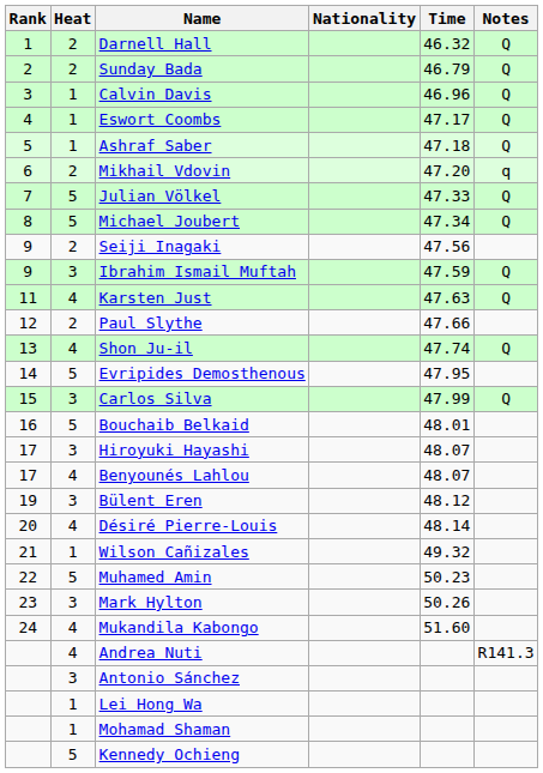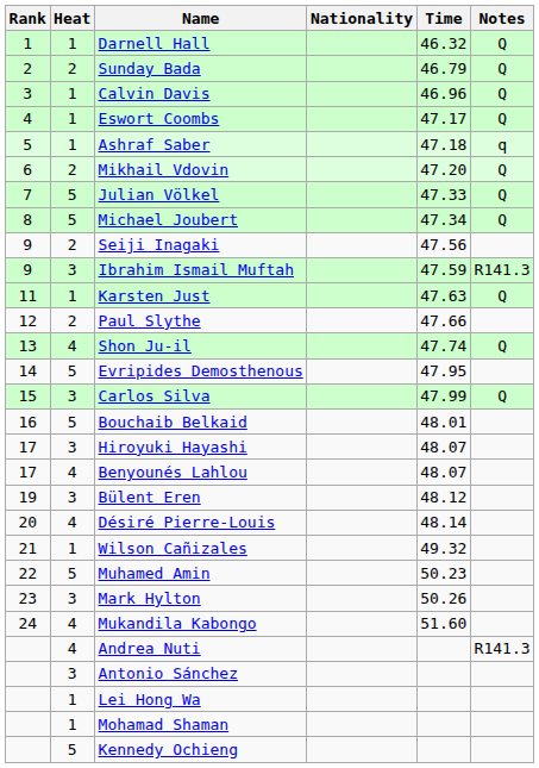 <table class="wikitable sortable" style="text-align:center">
 <tr>
 <th>Rank</th>
 <th>Heat</th>
 <th>Name</th>
 <th>Nationality</th>
 <th>Time</th>
 <th>Notes</th>
 </tr>
 <tr bgcolor=ccffcc>
 <td>1</td>
-<td>2</td>
+<td>1</td>
 <td align="left"><a href='#'>Darnell Hall</a></td>
 <td align=left></td>
 <td>46.32</td>
 <td>Q</td>
 </tr>
 <tr bgcolor=ccffcc>
 <td>2</td>
 <td>2</td>
 <td align="left"><a href='#'>Sunday Bada</a></td>
 <td align=left></td>
 <td>46.79</td>
 <td>Q</td>
 </tr>
 <tr bgcolor=ccffcc>
 <td>3</td>
 <td>1</td>
 <td align="left"><a href='#'>Calvin Davis</a></td>
 <td align=left></td>
 <td>46.96</td>
 <td>Q</td>
 </tr>
 <tr bgcolor=ccffcc>
 <td>4</td>
 <td>1</td>
 <td align="left"><a href='#'>Eswort Coombs</a></td>
 <td align=left></td>
 <td>47.17</td>
 <td>Q</td>
 </tr>
 <tr bgcolor=ddffdd>
 <td>5</td>
 <td>1</td>
 <td align="left"><a href='#'>Ashraf Saber</a></td>
 <td align=left></td>
 <td>47.18</td>
-<td>Q</td>
+<td>q</td>
 </tr>
 <tr bgcolor=ddffdd>
 <td>6</td>
 <td>2</td>
 <td align="left"><a href='#'>Mikhail Vdovin</a></td>
 <td align=left></td>
 <td>47.20</td>
-<td>q</td>
+<td>Q</td>
 </tr>
 <tr bgcolor=ccffcc>
 <td>7</td>
 <td>5</td>
 <td align="left"><a href='#'>Julian Völkel</a></td>
 <td align=left></td>
 <td>47.33</td>
 <td>Q</td>
 </tr>
 <tr bgcolor=ccffcc>
 <td>8</td>
 <td>5</td>
 <td align="left"><a href='#'>Michael Joubert</a></td>
 <td align=left></td>
 <td>47.34</td>
 <td>Q</td>
 </tr>
 <tr>
 <td>9</td>
 <td>2</td>
 <td align="left"><a href='#'>Seiji Inagaki</a></td>
 <td align=left></td>
 <td>47.56</td>
 <td></td>
 </tr>
 <tr bgcolor=ccffcc>
 <td>9</td>
 <td>3</td>
 <td align="left"><a href='#'>Ibrahim Ismail Muftah</a></td>
 <td align=left></td>
 <td>47.59</td>
-<td>Q</td>
+<td>R141.3</td>
 </tr>
 <tr bgcolor=ccffcc>
 <td>11</td>
-<td>4</td>
+<td>1</td>
 <td align="left"><a href='#'>Karsten Just</a></td>
 <td align=left></td>
 <td>47.63</td>
 <td>Q</td>
 </tr>
 <tr>
 <td>12</td>
 <td>2</td>
 <td align="left"><a href='#'>Paul Slythe</a></td>
 <td align=left></td>
 <td>47.66</td>
 <td></td>
 </tr>
 <tr bgcolor=ccffcc>
 <td>13</td>
 <td>4</td>
 <td align="left"><a href='#'>Shon Ju-il</a></td>
 <td align=left></td>
 <td>47.74</td>
 <td>Q</td>
 </tr>
 <tr>
 <td>14</td>
 <td>5</td>
 <td align="left"><a href='#'>Evripides Demosthenous</a></td>
 <td align=left></td>
 <td>47.95</td>
 <td></td>
 </tr>
 <tr bgcolor=ccffcc>
 <td>15</td>
 <td>3</td>
 <td align="left"><a href='#'>Carlos Silva</a></td>
 <td align=left></td>
 <td>47.99</td>
 <td>Q</td>
 </tr>
 <tr>
 <td>16</td>
 <td>5</td>
 <td align="left"><a href='#'>Bouchaib Belkaid</a></td>
 <td align=left></td>
 <td>48.01</td>
 <td></td>
 </tr>
 <tr>
 <td>17</td>
 <td>3</td>
 <td align="left"><a href='#'>Hiroyuki Hayashi</a></td>
 <td align=left></td>
 <td>48.07</td>
 <td></td>
 </tr>
 <tr>
 <td>17</td>
 <td>4</td>
 <td align="left"><a href='#'>Benyounés Lahlou</a></td>
 <td align=left></td>
 <td>48.07</td>
 <td></td>
 </tr>
 <tr>
 <td>19</td>
 <td>3</td>
 <td align="left"><a href='#'>Bülent Eren</a></td>
 <td align=left></td>
 <td>48.12</td>
 <td></td>
 </tr>
 <tr>
 <td>20</td>
 <td>4</td>
 <td align="left"><a href='#'>Désiré Pierre-Louis</a></td>
 <td align=left></td>
 <td>48.14</td>
 <td></td>
 </tr>
 <tr>
 <td>21</td>
 <td>1</td>
 <td align="left"><a href='#'>Wilson Cañizales</a></td>
 <td align=left></td>
 <td>49.32</td>
 <td></td>
 </tr>
 <tr>
 <td>22</td>
 <td>5</td>
 <td align="left"><a href='#'>Muhamed Amin</a></td>
 <td align=left></td>
 <td>50.23</td>
 <td></td>
 </tr>
 <tr>
 <td>23</td>
 <td>3</td>
 <td align="left"><a href='#'>Mark Hylton</a></td>
 <td align=left></td>
 <td>50.26</td>
 <td></td>
 </tr>
 <tr>
 <td>24</td>
 <td>4</td>
 <td align="left"><a href='#'>Mukandila Kabongo</a></td>
 <td align=left></td>
 <td>51.60</td>
 <td></td>
 </tr>
 <tr>
 <td></td>
 <td>4</td>
 <td align="left"><a href='#'>Andrea Nuti</a></td>
 <td align=left></td>
 <td></td>
 <td>R141.3</td>
 </tr>
 <tr>
 <td></td>
 <td>3</td>
 <td align="left"><a href='#'>Antonio Sánchez</a></td>
 <td align=left></td>
 <td></td>
 <td></td>
 </tr>
 <tr>
 <td></td>
 <td>1</td>
 <td align="left"><a href='#'>Lei Hong Wa</a></td>
 <td align=left></td>
 <td></td>
 <td></td>
 </tr>
 <tr>
 <td></td>
 <td>1</td>
 <td align="left"><a href='#'>Mohamad Shaman</a></td>
 <td align=left></td>
 <td></td>
 <td></td>
 </tr>
 <tr>
 <td></td>
 <td>5</td>
 <td align="left"><a href='#'>Kennedy Ochieng</a></td>
 <td align=left></td>
 <td></td>
 <td></td>
 </tr>
 </table>
